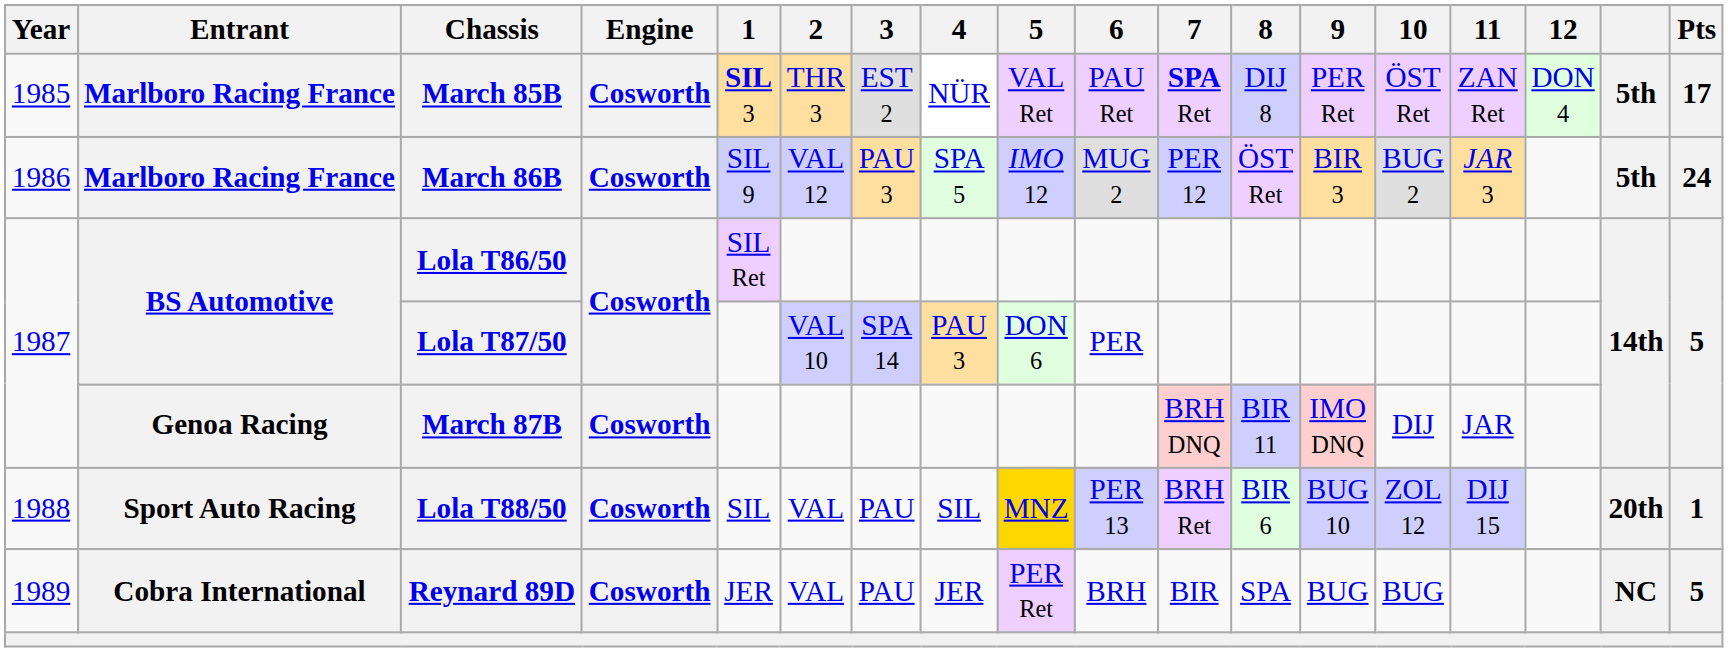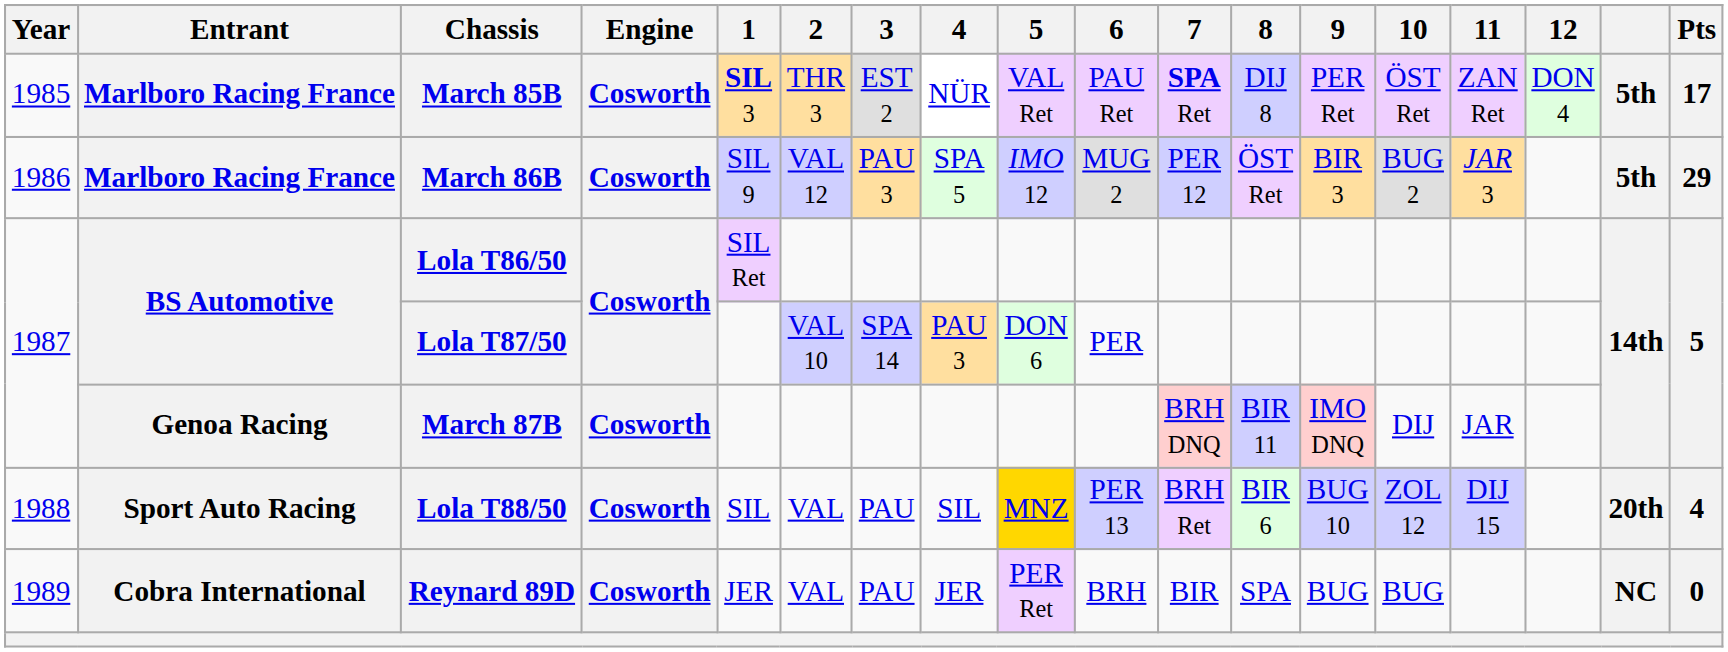 <table class="wikitable" style="text-align:center; font-size:90%">
 <tr>
 <th>Year</th>
 <th>Entrant</th>
 <th>Chassis</th>
 <th>Engine</th>
 <th>1</th>
 <th>2</th>
 <th>3</th>
 <th>4</th>
 <th>5</th>
 <th>6</th>
 <th>7</th>
 <th>8</th>
 <th>9</th>
 <th>10</th>
 <th>11</th>
 <th>12</th>
 <th></th>
 <th>Pts</th>
 </tr>
 <tr>
 <td><a href='#'>1985</a></td>
 <th><a href='#'>Marlboro Racing France</a></th>
 <th><a href='#'>March 85B</a></th>
 <th><a href='#'>Cosworth</a></th>
 <td style="background:#FFDF9F;"><strong><a href='#'>SIL</a></strong><br><small>3</small></td>
 <td style="background:#FFDF9F;"><a href='#'>THR</a><br><small>3</small></td>
 <td style="background:#DFDFDF;"><a href='#'>EST</a><br><small>2</small></td>
 <td style="background:#FFFFFF;"><a href='#'>NÜR</a><br></td>
 <td style="background:#EFCFFF;"><a href='#'>VAL</a><br><small>Ret</small></td>
 <td style="background:#EFCFFF;"><a href='#'>PAU</a><br><small>Ret</small></td>
 <td style="background:#EFCFFF;"><strong><a href='#'>SPA</a></strong><br><small>Ret</small></td>
 <td style="background:#CFCFFF;"><a href='#'>DIJ</a><br><small>8</small></td>
 <td style="background:#EFCFFF;"><a href='#'>PER</a><br><small>Ret</small></td>
 <td style="background:#EFCFFF;"><a href='#'>ÖST</a><br><small>Ret</small></td>
 <td style="background:#EFCFFF;"><a href='#'>ZAN</a><br><small>Ret</small></td>
 <td style="background:#dfffdf;"><a href='#'>DON</a><br><small>4</small></td>
 <th>5th</th>
 <th>17</th>
 </tr>
 <tr>
 <td><a href='#'>1986</a></td>
 <th><a href='#'>Marlboro Racing France</a></th>
 <th><a href='#'>March 86B</a></th>
 <th><a href='#'>Cosworth</a></th>
 <td style="background:#CFCFFF;"><a href='#'>SIL</a><br><small>9</small></td>
 <td style="background:#CFCFFF;"><a href='#'>VAL</a><br><small>12</small></td>
 <td style="background:#FFDF9F;"><a href='#'>PAU</a><br><small>3</small></td>
 <td style="background:#dfffdf;"><a href='#'>SPA</a><br><small>5</small></td>
 <td style="background:#CFCFFF;"><em><a href='#'>IMO</a></em><br><small>12</small></td>
 <td style="background:#DFDFDF;"><a href='#'>MUG</a><br><small>2</small></td>
 <td style="background:#CFCFFF;"><a href='#'>PER</a><br><small>12</small></td>
 <td style="background:#EFCFFF;"><a href='#'>ÖST</a><br><small>Ret</small></td>
 <td style="background:#FFDF9F;"><a href='#'>BIR</a><br><small>3</small></td>
 <td style="background:#DFDFDF;"><a href='#'>BUG</a><br><small>2</small></td>
 <td style="background:#FFDF9F;"><em><a href='#'>JAR</a></em><br><small>3</small></td>
 <td></td>
 <th>5th</th>
-<th>24</th>
+<th>29</th>
 </tr>
 <tr>
 <td rowspan=3><a href='#'>1987</a></td>
 <th rowspan=2><a href='#'>BS Automotive</a></th>
 <th><a href='#'>Lola T86/50</a></th>
 <th rowspan=2><a href='#'>Cosworth</a></th>
 <td style="background:#EFCFFF;"><a href='#'>SIL</a><br><small>Ret</small></td>
 <td></td>
 <td></td>
 <td></td>
 <td></td>
 <td></td>
 <td></td>
 <td></td>
 <td></td>
 <td></td>
 <td></td>
 <td></td>
 <th rowspan=3>14th</th>
 <th rowspan=3>5</th>
 </tr>
 <tr>
 <th><a href='#'>Lola T87/50</a></th>
 <td></td>
 <td style="background:#CFCFFF;"><a href='#'>VAL</a><br><small>10</small></td>
 <td style="background:#CFCFFF;"><a href='#'>SPA</a><br><small>14</small></td>
 <td style="background:#FFDF9F;"><a href='#'>PAU</a><br><small>3</small></td>
 <td style="background:#dfffdf;"><a href='#'>DON</a><br><small>6</small></td>
 <td><a href='#'>PER</a></td>
 <td></td>
 <td></td>
 <td></td>
 <td></td>
 <td></td>
 <td></td>
 </tr>
 <tr>
 <th>Genoa Racing</th>
 <th><a href='#'>March 87B</a></th>
 <th><a href='#'>Cosworth</a></th>
 <td></td>
 <td></td>
 <td></td>
 <td></td>
 <td></td>
 <td></td>
 <td style="background:#FFCFCF;"><a href='#'>BRH</a><br><small>DNQ</small></td>
 <td style="background:#CFCFFF;"><a href='#'>BIR</a><br><small>11</small></td>
 <td style="background:#FFCFCF;"><a href='#'>IMO</a><br><small>DNQ</small></td>
 <td><a href='#'>DIJ</a></td>
 <td><a href='#'>JAR</a></td>
 <td></td>
 </tr>
 <tr>
 <td><a href='#'>1988</a></td>
 <th>Sport Auto Racing</th>
 <th><a href='#'>Lola T88/50</a></th>
 <th><a href='#'>Cosworth</a></th>
 <td><a href='#'>SIL</a></td>
 <td><a href='#'>VAL</a></td>
 <td><a href='#'>PAU</a></td>
 <td><a href='#'>SIL</a></td>
 <td style="background: gold;"><a href='#'>MNZ</a></td>
 <td style="background:#CFCFFF;"><a href='#'>PER</a><br><small>13</small></td>
 <td style="background:#EFCFFF;"><a href='#'>BRH</a><br><small>Ret</small></td>
 <td style="background:#dfffdf;"><a href='#'>BIR</a><br><small>6</small></td>
 <td style="background:#CFCFFF;"><a href='#'>BUG</a><br><small>10</small></td>
 <td style="background:#CFCFFF;"><a href='#'>ZOL</a><br><small>12</small></td>
 <td style="background:#CFCFFF;"><a href='#'>DIJ</a><br><small>15</small></td>
 <td></td>
 <th>20th</th>
-<th>1</th>
+<th>4</th>
 </tr>
 <tr>
 <td><a href='#'>1989</a></td>
 <th>Cobra International</th>
 <th><a href='#'>Reynard 89D</a></th>
 <th><a href='#'>Cosworth</a></th>
 <td><a href='#'>JER</a></td>
 <td><a href='#'>VAL</a></td>
 <td><a href='#'>PAU</a></td>
 <td><a href='#'>JER</a></td>
 <td style="background:#EFCFFF;"><a href='#'>PER</a><br><small>Ret</small></td>
 <td><a href='#'>BRH</a></td>
 <td><a href='#'>BIR</a></td>
 <td><a href='#'>SPA</a></td>
 <td><a href='#'>BUG</a></td>
 <td><a href='#'>BUG</a></td>
 <td></td>
 <td></td>
 <th>NC</th>
-<th>5</th>
+<th>0</th>
 </tr>
 <tr>
 <th colspan="18"></th>
 </tr>
 </table>
